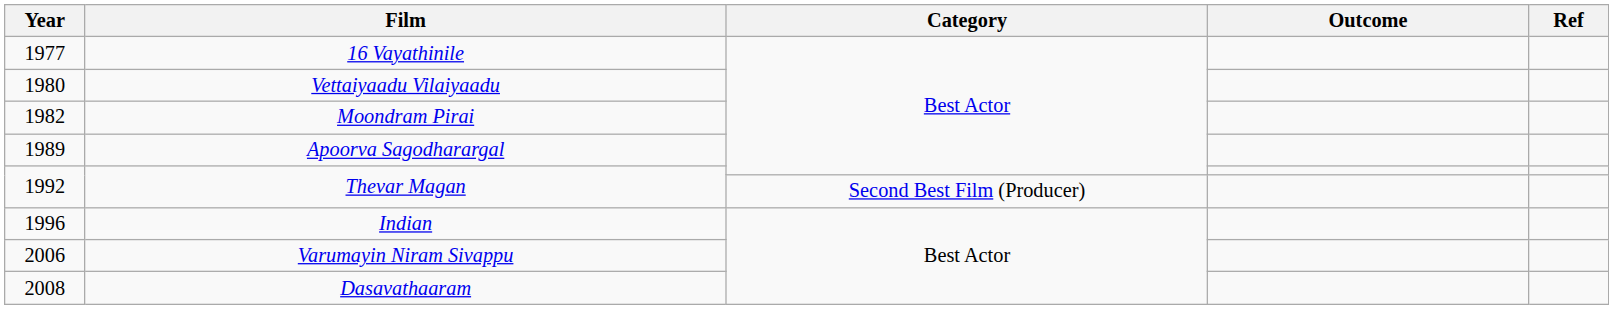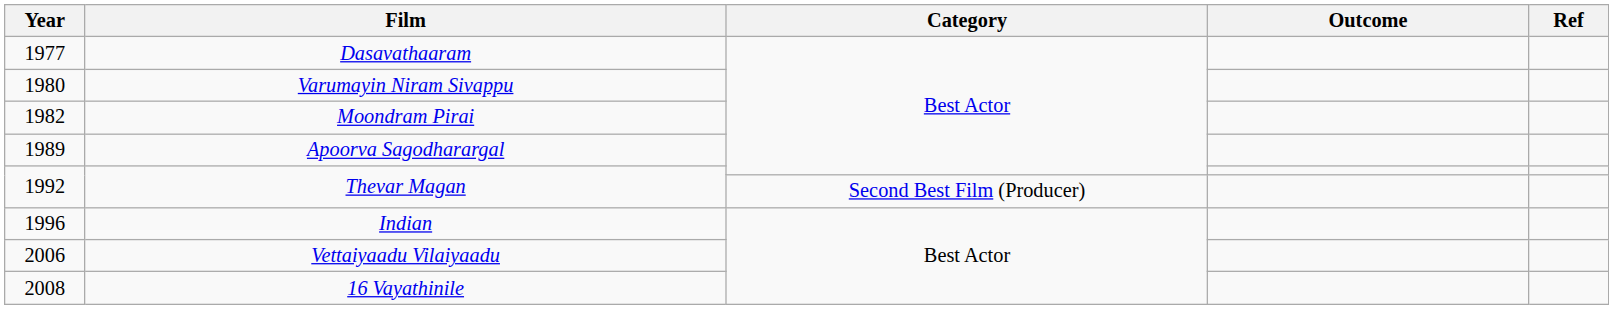 <table class="wikitable" style="width:100%;">
 <tr>
 <th width=5%>Year</th>
 <th style="width:40%;">Film</th>
 <th style="width:30%;">Category</th>
 <th style="width:20%;">Outcome</th>
 <th style="width:5%;">Ref</th>
 </tr>
 <tr>
 <td style="text-align:center;">1977</td>
-<td style="text-align:center;"><em><a href='#'>16 Vayathinile</a></em></td>
+<td style="text-align:center;"><em><a href='#'>Dasavathaaram</a></em></td>
 <td rowspan="5" style="text-align:center;"><a href='#'>Best Actor</a></td>
 <td></td>
 <td></td>
 </tr>
 <tr>
 <td style="text-align:center;">1980</td>
-<td style="text-align:center;"><em><a href='#'>Vettaiyaadu Vilaiyaadu</a></em></td>
+<td style="text-align:center;"><em><a href='#'>Varumayin Niram Sivappu</a></em></td>
 <td></td>
 <td></td>
 </tr>
 <tr>
 <td style="text-align:center;">1982</td>
 <td style="text-align:center;"><em><a href='#'>Moondram Pirai</a></em></td>
 <td></td>
 <td></td>
 </tr>
 <tr>
 <td style="text-align:center;">1989</td>
 <td style="text-align:center;"><em><a href='#'>Apoorva Sagodharargal</a></em></td>
 <td></td>
 <td></td>
 </tr>
 <tr>
 <td rowspan="2" style="text-align:center;">1992</td>
 <td rowspan="2" style="text-align:center;"><em><a href='#'>Thevar Magan</a></em></td>
 <td></td>
 <td></td>
 </tr>
 <tr>
 <td style="text-align:center;"><a href='#'>Second Best Film</a> (Producer)</td>
 <td></td>
 <td></td>
 </tr>
 <tr>
 <td style="text-align:center;">1996</td>
 <td style="text-align:center;"><em><a href='#'>Indian</a></em></td>
 <td rowspan="3" style="text-align:center;">Best Actor</td>
 <td></td>
 <td></td>
 </tr>
 <tr>
 <td style="text-align:center;">2006</td>
-<td style="text-align:center;"><em><a href='#'>Varumayin Niram Sivappu</a></em></td>
+<td style="text-align:center;"><em><a href='#'>Vettaiyaadu Vilaiyaadu</a></em></td>
 <td></td>
 <td></td>
 </tr>
 <tr>
 <td style="text-align:center;">2008</td>
-<td style="text-align:center;"><em><a href='#'>Dasavathaaram</a></em></td>
+<td style="text-align:center;"><em><a href='#'>16 Vayathinile</a></em></td>
 <td></td>
 <td></td>
 </tr>
 </table>
